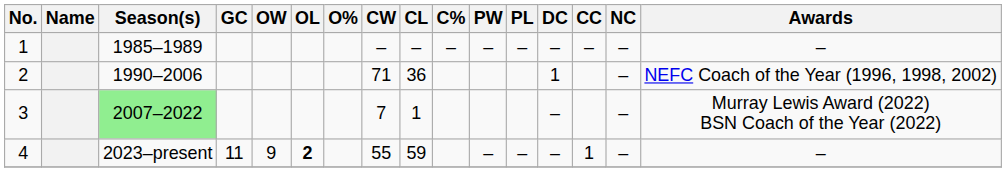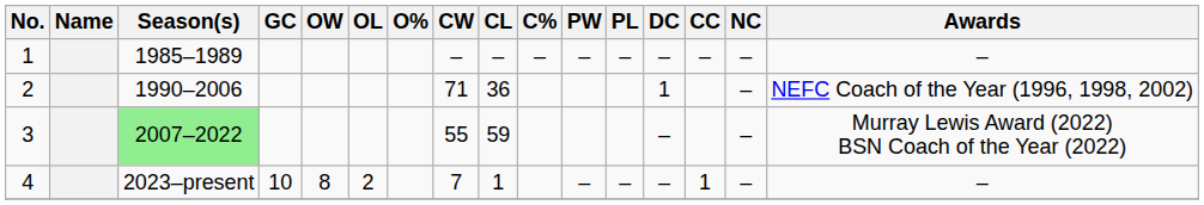 <table class="wikitable sortable plainrowheaders" style="text-align:center">
 <tr>
 <th scope="col" class="unsortable">No.</th>
 <th scope="col">Name</th>
 <th scope="col">Season(s)</th>
 <th scope="col">GC</th>
 <th scope="col">OW</th>
 <th scope="col">OL</th>
 <th scope="col">O%</th>
 <th scope="col">CW</th>
 <th scope="col">CL</th>
 <th scope="col">C%</th>
 <th scope="col">PW</th>
 <th scope="col">PL</th>
 <th scope="col">DC</th>
 <th scope="col">CC</th>
 <th scope="col">NC</th>
 <th scope="col" class="unsortable">Awards</th>
 </tr>
 <tr>
 <td>1</td>
 <th scope="row"></th>
 <td>1985–1989</td>
 <td></td>
 <td></td>
 <td></td>
 <td></td>
 <td>–</td>
 <td>–</td>
 <td>–</td>
 <td>–</td>
 <td>–</td>
 <td>–</td>
 <td>–</td>
 <td>–</td>
 <td>–</td>
 </tr>
 <tr>
 <td>2</td>
 <th scope="row"></th>
 <td>1990–2006</td>
 <td></td>
 <td></td>
 <td></td>
 <td></td>
 <td>71</td>
 <td>36</td>
 <td></td>
 <td></td>
 <td></td>
 <td>1</td>
 <td></td>
 <td>–</td>
 <td><a href='#'>NEFC</a> Coach of the Year (1996, 1998, 2002)</td>
 </tr>
 <tr>
 <td>3</td>
 <th scope="row"></th>
 <td style="background: lightgreen;">2007–2022</td>
 <td></td>
 <td></td>
 <td></td>
 <td></td>
-<td>7</td>
-<td>1</td>
+<td>55</td>
+<td>59</td>
 <td></td>
 <td></td>
 <td></td>
 <td>–</td>
 <td></td>
 <td>–</td>
 <td>Murray Lewis Award (2022)<br>BSN Coach of the Year (2022)</td>
 </tr>
 <tr>
 <td>4</td>
 <th scope="row"></th>
 <td>2023–present</td>
-<td>11</td>
-<td>9</td>
-<td><strong>2</strong></td>
+<td>10</td>
+<td>8</td>
+<td>2</td>
 <td></td>
-<td>55</td>
-<td>59</td>
+<td>7</td>
+<td>1</td>
 <td></td>
 <td>–</td>
 <td>–</td>
 <td>–</td>
 <td>1</td>
 <td>–</td>
 <td>–</td>
 </tr>
 <tr>
 </tr>
 </table>
